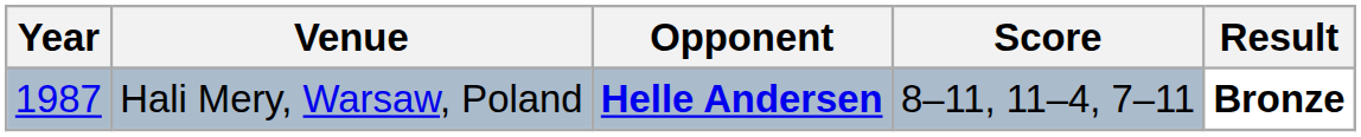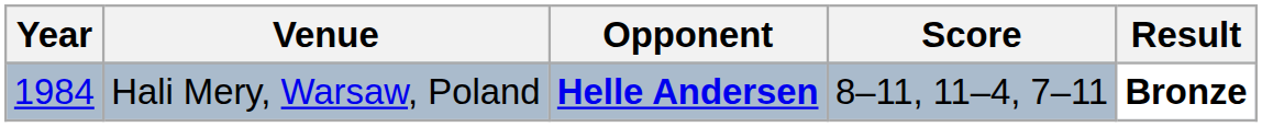 <table class="sortable wikitable" style="font-size: 90%;">
 <tr>
 <th>Year</th>
 <th>Venue</th>
 <th>Opponent</th>
 <th>Score</th>
 <th>Result</th>
 </tr>
 <tr style="background:#AABBCC">
-<td align="center"><a href='#'>1987</a></td>
+<td align="center"><a href='#'>1984</a></td>
 <td align="left">Hali Mery, <a href='#'>Warsaw</a>, Poland</td>
 <td align="left"><strong> <a href='#'>Helle Andersen</a></strong></td>
 <td align="left">8–11, 11–4, 7–11</td>
 <td style="text-align:left; background:white"> <strong>Bronze</strong></td>
 </tr>
 </table>
